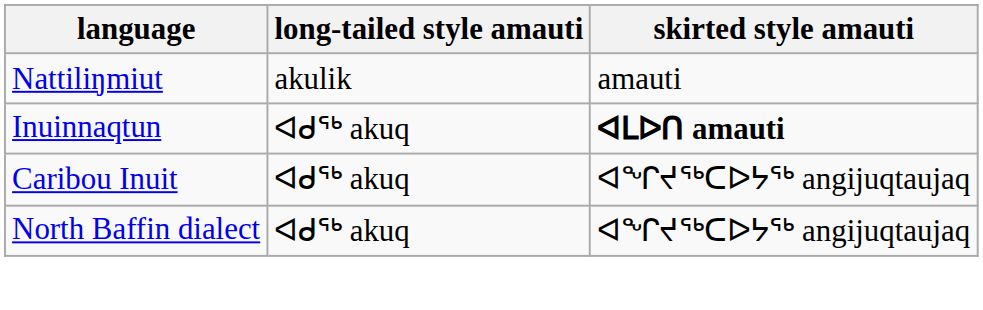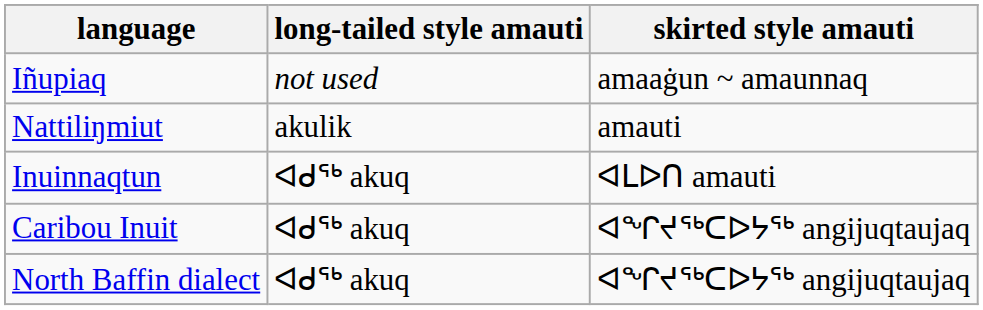 <table class="wikitable">
 <tr>
 <th>language</th>
 <th>long-tailed style amauti</th>
 <th>skirted style amauti</th>
+</tr>
+<tr>
+<td><a href='#'>Iñupiaq</a></td>
+<td><em>not used</em></td>
+<td>amaaġun ~ amaunnaq</td>
 </tr>
 <tr>
 <td><a href='#'>Nattiliŋmiut</a></td>
 <td>akulik</td>
 <td>amauti</td>
 </tr>
 <tr>
 <td><a href='#'>Inuinnaqtun</a></td>
 <td>ᐊᑯᖅ akuq</td>
-<td><strong>ᐊᒪᐅᑎ amauti</strong></td>
+<td>ᐊᒪᐅᑎ amauti</td>
 </tr>
 <tr>
 <td><a href='#'>Caribou Inuit</a></td>
 <td>ᐊᑯᖅ akuq</td>
 <td>ᐊᖏᔪᖅᑕᐅᔭᖅ angijuqtaujaq</td>
 </tr>
 <tr>
 <td><a href='#'>North Baffin dialect</a></td>
 <td>ᐊᑯᖅ akuq</td>
 <td>ᐊᖏᔪᖅᑕᐅᔭᖅ angijuqtaujaq</td>
 </tr>
 </table>
